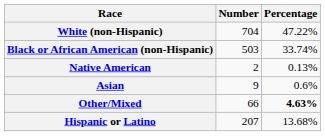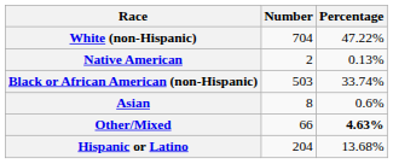 <table class="wikitable" style="text-align:right">
 <tr>
 <th scope="col">Race</th>
 <th scope="col">Number</th>
 <th scope="col">Percentage</th>
 </tr>
 <tr>
 <th scope="row"><a href='#'>White</a> (non-Hispanic)</th>
 <td>704</td>
 <td>47.22%</td>
 </tr>
 <tr>
+<th scope="row"><a href='#'>Native American</a></th>
+<td>2</td>
+<td>0.13%</td>
+</tr>
+<tr>
 <th scope="row"><a href='#'>Black or African American</a> (non-Hispanic)</th>
 <td>503</td>
 <td>33.74%</td>
 </tr>
 <tr>
-<th scope="row"><a href='#'>Native American</a></th>
-<td>2</td>
-<td>0.13%</td>
-</tr>
-<tr>
 <th scope="row"><a href='#'>Asian</a></th>
-<td>9</td>
+<td>8</td>
 <td>0.6%</td>
 </tr>
 <tr>
 <th scope="row"><a href='#'>Other/Mixed</a></th>
 <td>66</td>
 <td><strong>4.63%</strong></td>
 </tr>
 <tr>
 <th scope="row"><a href='#'>Hispanic</a> or <a href='#'>Latino</a></th>
-<td>207</td>
+<td>204</td>
 <td>13.68%</td>
 </tr>
 </table>
